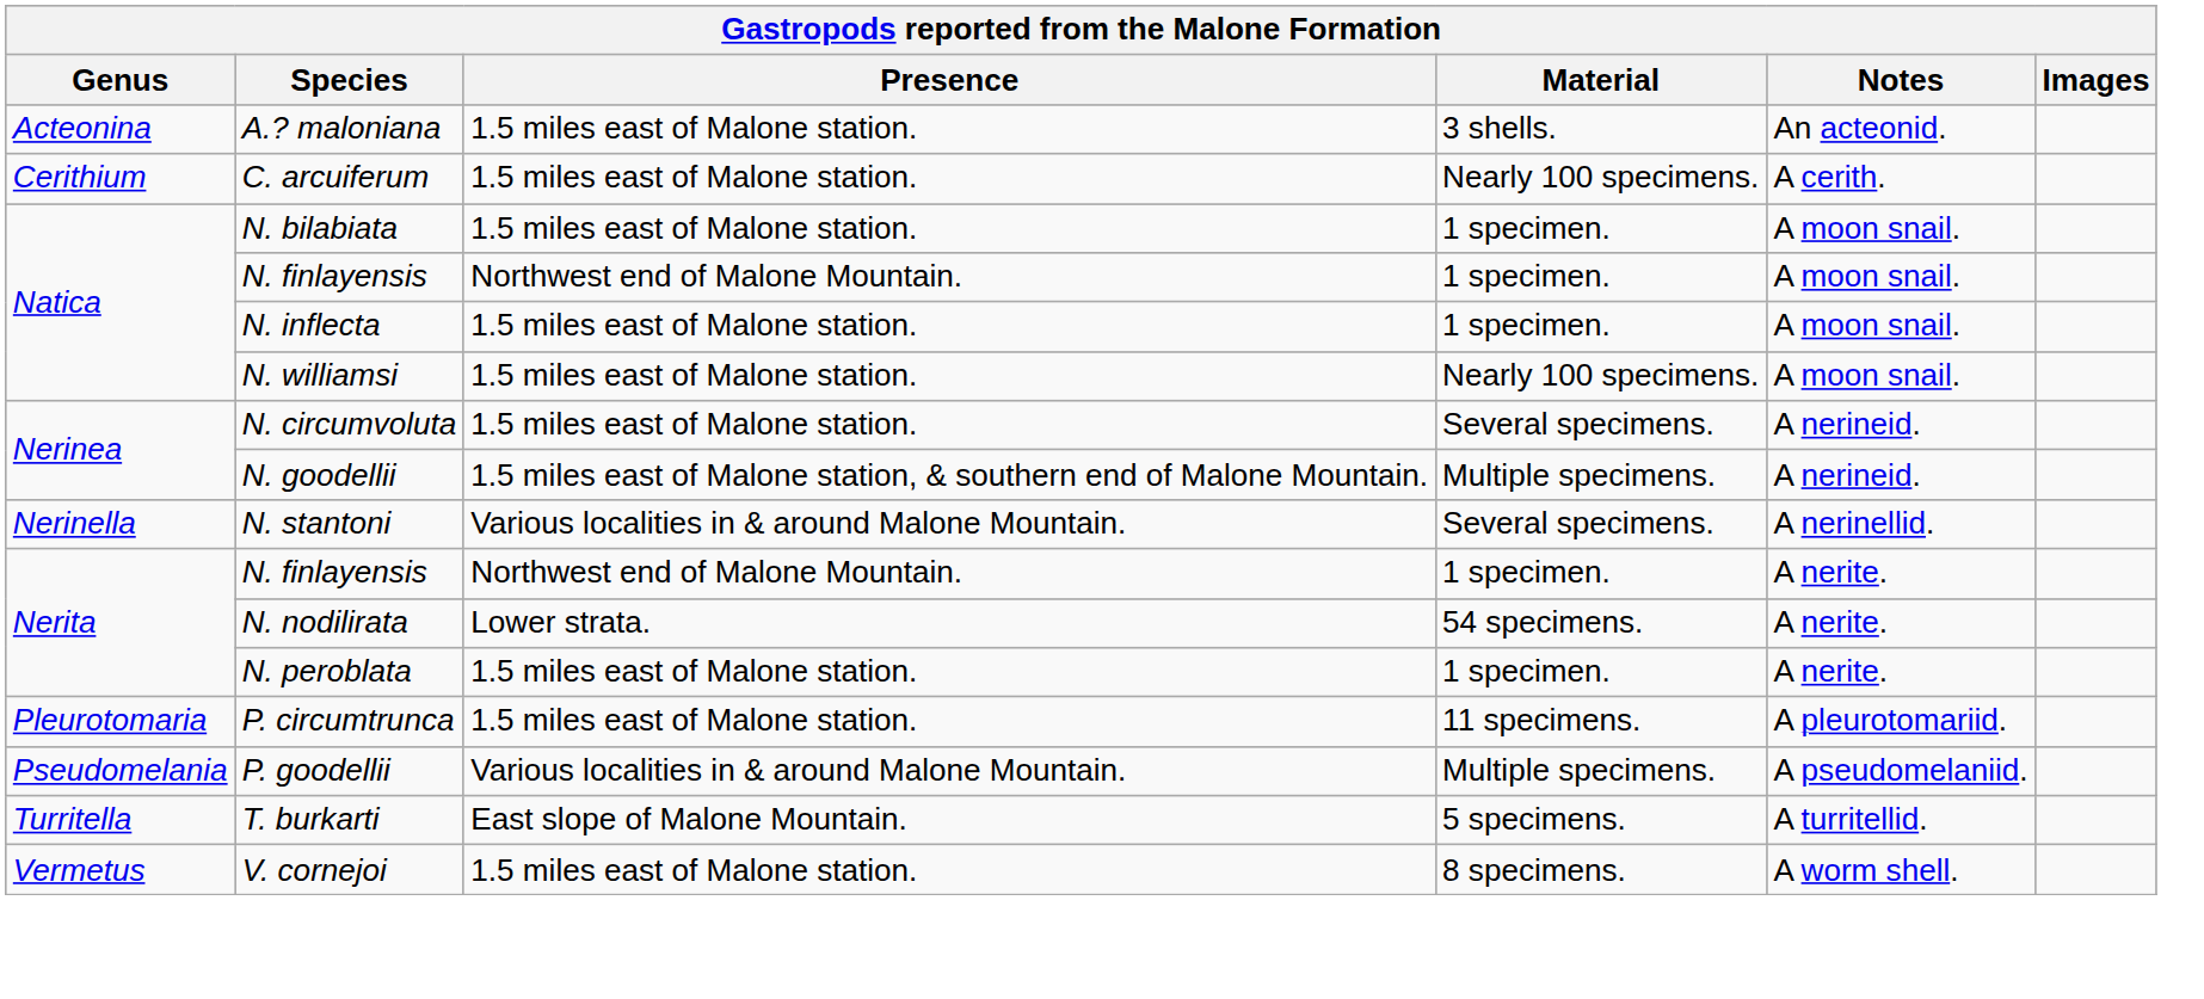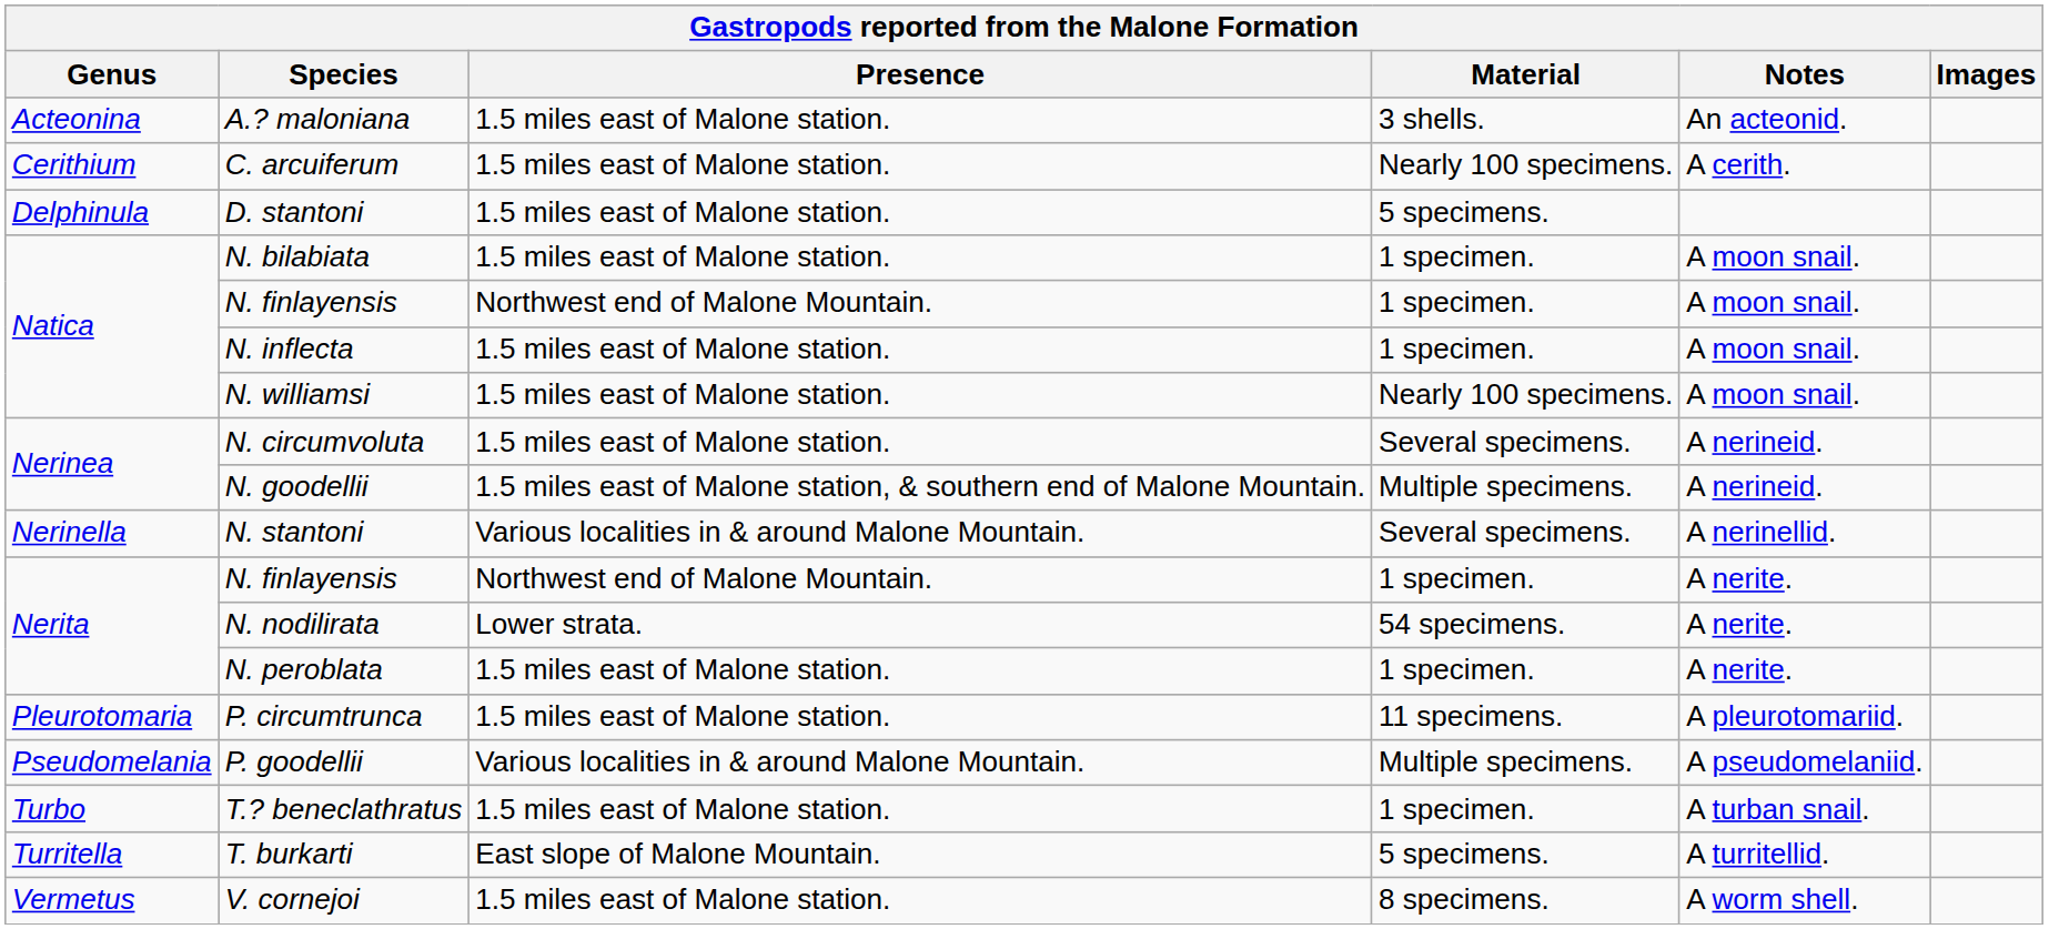 <table class="wikitable" align="center">
 <tr>
 <th colspan="6" align="center"><strong><a href='#'>Gastropods</a> reported from the Malone Formation</strong></th>
 </tr>
 <tr>
 <th>Genus</th>
 <th>Species</th>
 <th>Presence</th>
 <th><strong>Material</strong></th>
 <th>Notes</th>
 <th>Images</th>
 </tr>
 <tr>
 <td><em><a href='#'>Acteonina</a></em></td>
 <td><em>A.? maloniana</em></td>
 <td>1.5 miles east of Malone station.</td>
 <td>3 shells.</td>
 <td>An <a href='#'>acteonid</a>.</td>
 <td></td>
 </tr>
 <tr>
 <td><em><a href='#'>Cerithium</a></em></td>
 <td><em>C. arcuiferum</em></td>
 <td>1.5 miles east of Malone station.</td>
 <td>Nearly 100 specimens.</td>
 <td>A <a href='#'>cerith</a>.</td>
+<td></td>
+</tr>
+<tr>
+<td><em><a href='#'>Delphinula</a></em></td>
+<td><em>D. stantoni</em></td>
+<td>1.5 miles east of Malone station.</td>
+<td>5 specimens.</td>
+<td></td>
 <td></td>
 </tr>
 <tr>
 <td rowspan="4"><em><a href='#'>Natica</a></em></td>
 <td><em>N. bilabiata</em></td>
 <td>1.5 miles east of Malone station.</td>
 <td>1 specimen.</td>
 <td>A <a href='#'>moon snail</a>.</td>
 <td></td>
 </tr>
 <tr>
 <td><em>N. finlayensis</em></td>
 <td>Northwest end of Malone Mountain.</td>
 <td>1 specimen.</td>
 <td>A <a href='#'>moon snail</a>.</td>
 <td></td>
 </tr>
 <tr>
 <td><em>N. inflecta</em></td>
 <td>1.5 miles east of Malone station.</td>
 <td>1 specimen.</td>
 <td>A <a href='#'>moon snail</a>.</td>
 <td></td>
 </tr>
 <tr>
 <td><em>N. williamsi</em></td>
 <td>1.5 miles east of Malone station.</td>
 <td>Nearly 100 specimens.</td>
 <td>A <a href='#'>moon snail</a>.</td>
 <td></td>
 </tr>
 <tr>
 <td rowspan="2"><em><a href='#'>Nerinea</a></em></td>
 <td><em>N. circumvoluta</em></td>
 <td>1.5 miles east of Malone station.</td>
 <td>Several specimens.</td>
 <td>A <a href='#'>nerineid</a>.</td>
 <td></td>
 </tr>
 <tr>
 <td><em>N. goodellii</em></td>
 <td>1.5 miles east of Malone station, & southern end of Malone Mountain.</td>
 <td>Multiple specimens.</td>
 <td>A <a href='#'>nerineid</a>.</td>
 <td></td>
 </tr>
 <tr>
 <td><em><a href='#'>Nerinella</a></em></td>
 <td><em>N. stantoni</em></td>
 <td>Various localities in & around Malone Mountain.</td>
 <td>Several specimens.</td>
 <td>A <a href='#'>nerinellid</a>.</td>
 <td></td>
 </tr>
 <tr>
 <td rowspan="3"><em><a href='#'>Nerita</a></em></td>
 <td><em>N. finlayensis</em></td>
 <td>Northwest end of Malone Mountain.</td>
 <td>1 specimen.</td>
 <td>A <a href='#'>nerite</a>.</td>
 <td></td>
 </tr>
 <tr>
 <td><em>N. nodilirata</em></td>
 <td>Lower strata.</td>
 <td>54 specimens.</td>
 <td>A <a href='#'>nerite</a>.</td>
 <td></td>
 </tr>
 <tr>
 <td><em>N. peroblata</em></td>
 <td>1.5 miles east of Malone station.</td>
 <td>1 specimen.</td>
 <td>A <a href='#'>nerite</a>.</td>
 <td></td>
 </tr>
 <tr>
 <td><em><a href='#'>Pleurotomaria</a></em></td>
 <td><em>P. circumtrunca</em></td>
 <td>1.5 miles east of Malone station.</td>
 <td>11 specimens.</td>
 <td>A <a href='#'>pleurotomariid</a>.</td>
 <td></td>
 </tr>
 <tr>
 <td><em><a href='#'>Pseudomelania</a></em></td>
 <td><em>P. goodellii</em></td>
 <td>Various localities in & around Malone Mountain.</td>
 <td>Multiple specimens.</td>
 <td>A <a href='#'>pseudomelaniid</a>.</td>
 <td></td>
 </tr>
 <tr>
+<td><em><a href='#'>Turbo</a></em></td>
+<td><em>T.? beneclathratus</em></td>
+<td>1.5 miles east of Malone station.</td>
+<td>1 specimen.</td>
+<td>A <a href='#'>turban snail</a>.</td>
+<td></td>
+</tr>
+<tr>
 <td><em><a href='#'>Turritella</a></em></td>
 <td><em>T. burkarti</em></td>
 <td>East slope of Malone Mountain.</td>
 <td>5 specimens.</td>
 <td>A <a href='#'>turritellid</a>.</td>
 <td></td>
 </tr>
 <tr>
 <td><em><a href='#'>Vermetus</a></em></td>
 <td><em>V. cornejoi</em></td>
 <td>1.5 miles east of Malone station.</td>
 <td>8 specimens.</td>
 <td>A <a href='#'>worm shell</a>.</td>
 <td></td>
 </tr>
 <tr>
 </tr>
 </table>
